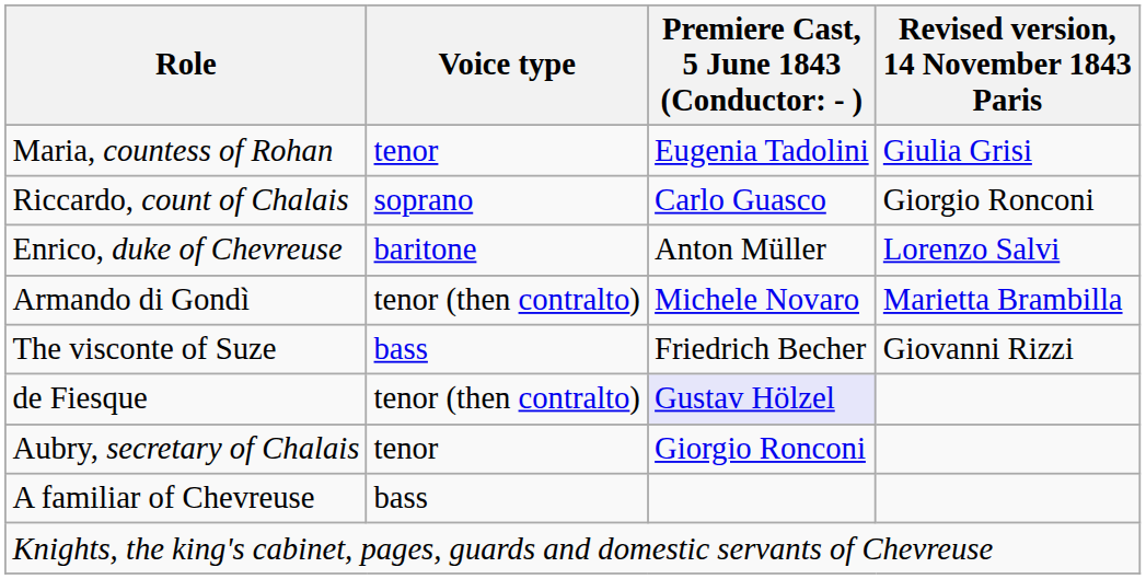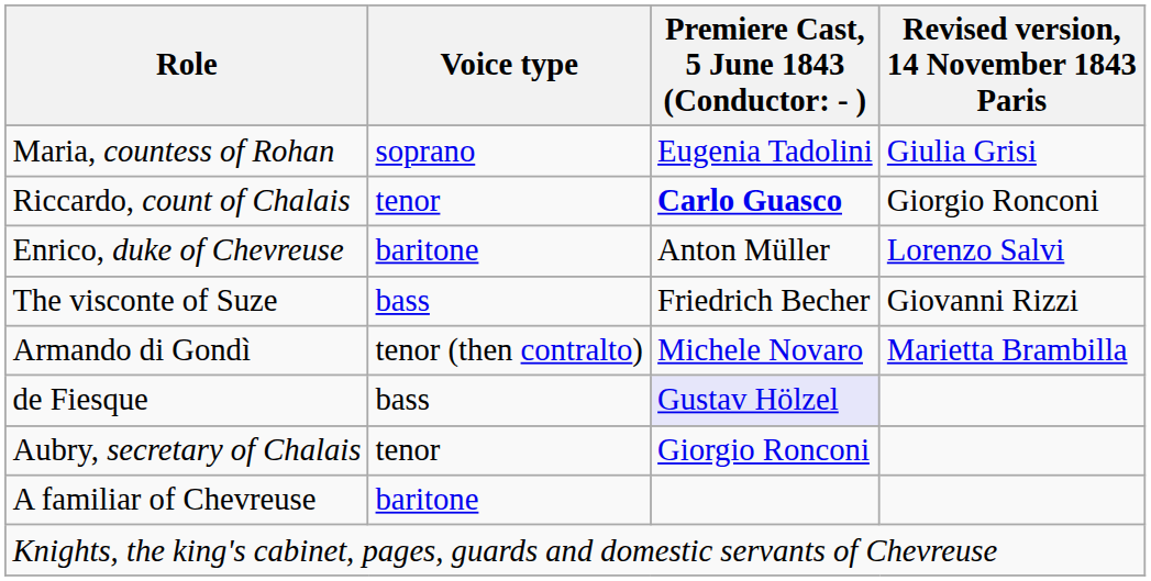 <table class="wikitable">
 <tr>
 <th>Role</th>
 <th>Voice type</th>
 <th>Premiere Cast,<br>5 June 1843<br>(Conductor: - )</th>
 <th>Revised version,<br>14 November 1843<br>Paris<br></th>
 </tr>
 <tr>
 <td>Maria, <em>countess of Rohan</em></td>
-<td><a href='#'>tenor</a></td>
+<td><a href='#'>soprano</a></td>
 <td><a href='#'>Eugenia Tadolini</a></td>
 <td><a href='#'>Giulia Grisi</a></td>
 </tr>
 <tr>
 <td>Riccardo, <em>count of Chalais</em></td>
-<td><a href='#'>soprano</a></td>
-<td><a href='#'>Carlo Guasco</a></td>
+<td><a href='#'>tenor</a></td>
+<td><strong><a href='#'>Carlo Guasco</a></strong></td>
 <td>Giorgio Ronconi</td>
 </tr>
 <tr>
 <td>Enrico, <em>duke of Chevreuse</em></td>
 <td><a href='#'>baritone</a></td>
 <td>Anton Müller</td>
 <td><a href='#'>Lorenzo Salvi</a></td>
 </tr>
 <tr>
+<td>The visconte of Suze</td>
+<td><a href='#'>bass</a></td>
+<td>Friedrich Becher</td>
+<td>Giovanni Rizzi</td>
+</tr>
+<tr>
 <td>Armando di Gondì</td>
 <td>tenor (then <a href='#'>contralto</a>)</td>
 <td><a href='#'>Michele Novaro</a></td>
 <td><a href='#'>Marietta Brambilla</a></td>
 </tr>
 <tr>
-<td>The visconte of Suze</td>
-<td><a href='#'>bass</a></td>
-<td>Friedrich Becher</td>
-<td>Giovanni Rizzi</td>
-</tr>
-<tr>
 <td>de Fiesque</td>
-<td>tenor (then <a href='#'>contralto</a>)</td>
+<td>bass</td>
 <td style="background: lavender;"><a href='#'>Gustav Hölzel</a></td>
 <td></td>
 </tr>
 <tr>
 <td>Aubry, <em>secretary of Chalais</em></td>
 <td>tenor</td>
 <td><a href='#'>Giorgio Ronconi</a></td>
 <td></td>
 </tr>
 <tr>
 <td>A familiar of Chevreuse</td>
-<td>bass</td>
+<td><a href='#'>baritone</a></td>
 <td></td>
 <td></td>
 </tr>
 <tr>
 <td colspan="4"><em>Knights, the king's cabinet, pages, guards and domestic servants of Chevreuse</em></td>
 </tr>
 </table>
